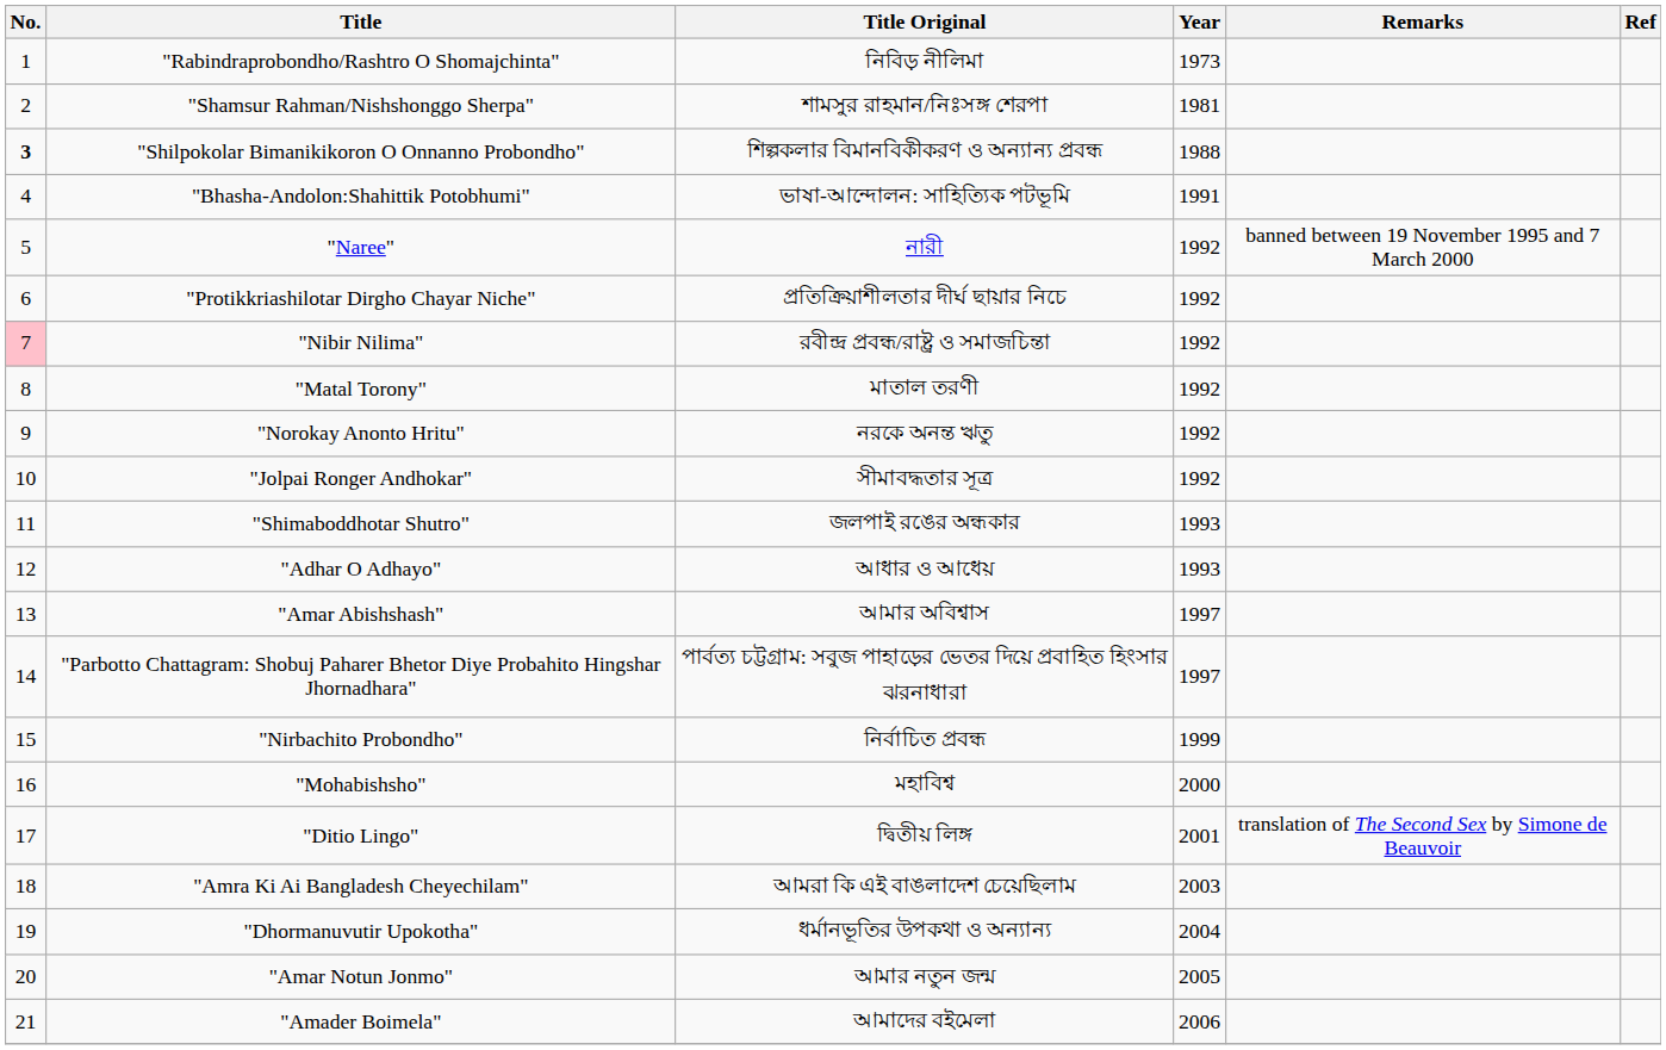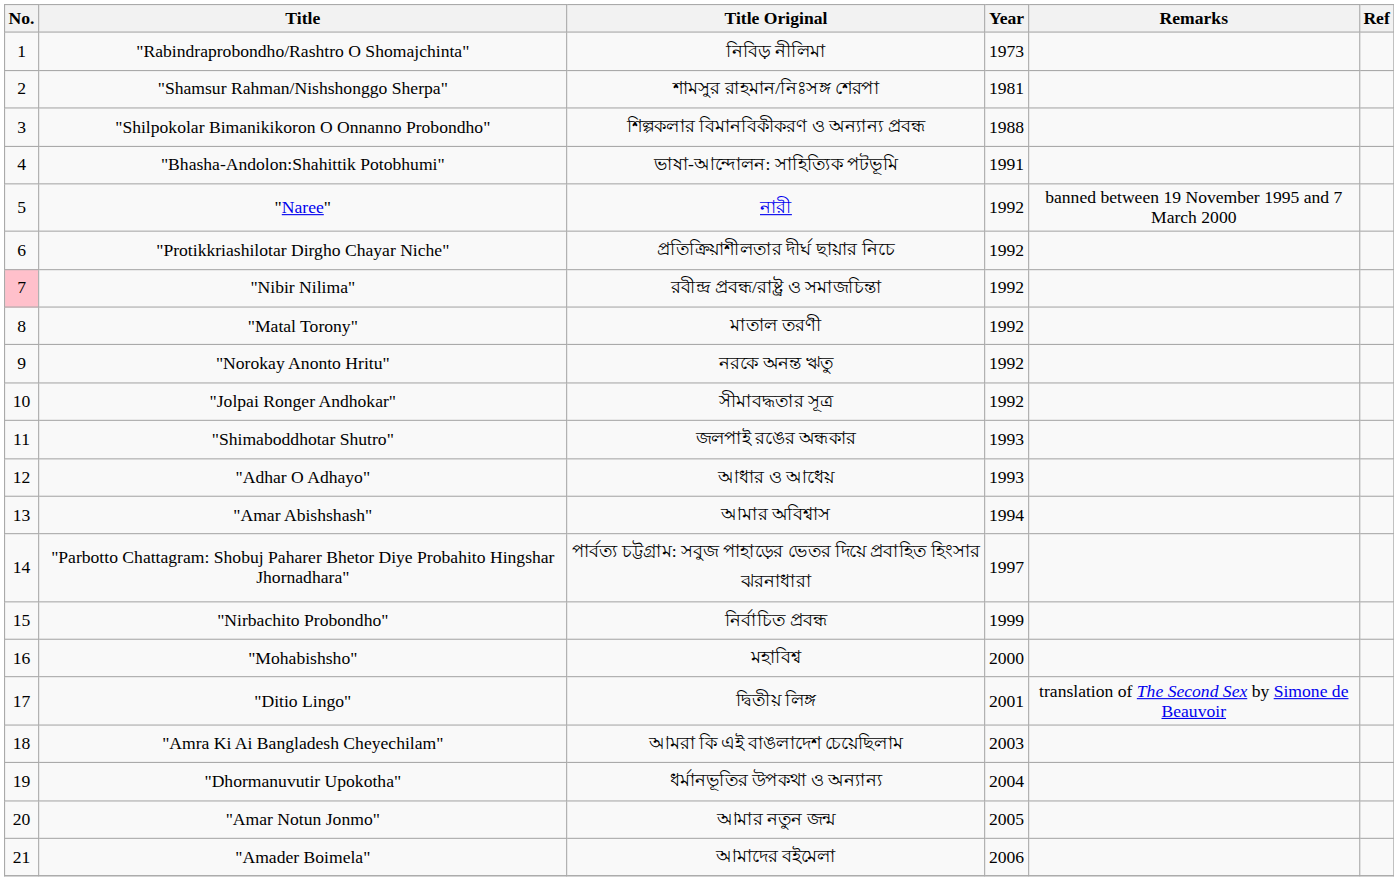 <table class="wikitable plainrowheaders sortable" style="text-align: center; margin-right: 0;">
 <tr>
 <th scope="col">No.</th>
 <th scope="col">Title</th>
 <th scope="col">Title Original</th>
 <th scope="col">Year</th>
 <th scope="col" class="unsortable">Remarks</th>
 <th scope="col" class="unsortable">Ref</th>
 </tr>
 <tr>
 <td>1</td>
 <td>"Rabindraprobondho/Rashtro O Shomajchinta"</td>
 <td>নিবিড় নীলিমা</td>
 <td>1973</td>
 <td></td>
 <td></td>
 </tr>
 <tr>
 <td>2</td>
 <td>"Shamsur Rahman/Nishshonggo Sherpa"</td>
 <td>শামসুর রাহমান/নিঃসঙ্গ শেরপা</td>
 <td>1981</td>
 <td></td>
 <td></td>
 </tr>
 <tr>
-<td><strong>3</strong></td>
+<td>3</td>
 <td>"Shilpokolar Bimanikikoron O Onnanno Probondho"</td>
 <td>শিল্পকলার বিমানবিকীকরণ ও অন্যান্য প্রবন্ধ</td>
 <td>1988</td>
 <td></td>
 <td></td>
 </tr>
 <tr>
 <td>4</td>
 <td>"Bhasha-Andolon:Shahittik Potobhumi"</td>
 <td>ভাষা-আন্দোলন: সাহিত্যিক পটভূমি</td>
 <td>1991</td>
 <td></td>
 <td></td>
 </tr>
 <tr>
 <td>5</td>
 <td>"<a href='#'>Naree</a>"</td>
 <td><a href='#'>নারী</a></td>
 <td>1992</td>
 <td>banned between 19 November 1995 and 7 March 2000</td>
 <td></td>
 </tr>
 <tr>
 <td>6</td>
 <td>"Protikkriashilotar Dirgho Chayar Niche"</td>
 <td>প্রতিক্রিয়াশীলতার দীর্ঘ ছায়ার নিচে</td>
 <td>1992</td>
 <td></td>
 <td></td>
 </tr>
 <tr>
 <td style="background: pink;">7</td>
 <td>"Nibir Nilima"</td>
 <td>রবীন্দ্র প্রবন্ধ/রাষ্ট্র ও সমাজচিন্তা</td>
 <td>1992</td>
 <td></td>
 <td></td>
 </tr>
 <tr>
 <td>8</td>
 <td>"Matal Torony"</td>
 <td>মাতাল তরণী</td>
 <td>1992</td>
 <td></td>
 <td></td>
 </tr>
 <tr>
 <td>9</td>
 <td>"Norokay Anonto Hritu"</td>
 <td>নরকে অনন্ত ঋতু</td>
 <td>1992</td>
 <td></td>
 <td></td>
 </tr>
 <tr>
 <td>10</td>
 <td>"Jolpai Ronger Andhokar"</td>
 <td>সীমাবদ্ধতার সূত্র</td>
 <td>1992</td>
 <td></td>
 </tr>
 <tr>
 <td>11</td>
 <td>"Shimaboddhotar Shutro"</td>
 <td>জলপাই রঙের অন্ধকার</td>
 <td>1993</td>
 <td></td>
 <td></td>
 </tr>
 <tr>
 <td>12</td>
 <td>"Adhar O Adhayo"</td>
 <td>আধার ও আধেয়</td>
 <td>1993</td>
 <td></td>
 <td></td>
 </tr>
 <tr>
 <td>13</td>
 <td>"Amar Abishshash"</td>
 <td>আমার অবিশ্বাস</td>
-<td>1997</td>
+<td>1994</td>
 <td></td>
 <td></td>
 </tr>
 <tr>
 <td>14</td>
 <td>"Parbotto Chattagram: Shobuj Paharer Bhetor Diye Probahito Hingshar Jhornadhara"</td>
 <td>পার্বত্য চট্টগ্রাম: সবুজ পাহাড়ের ভেতর দিয়ে প্রবাহিত হিংসার ঝরনাধারা</td>
 <td>1997</td>
 <td></td>
 <td></td>
 </tr>
 <tr>
 <td>15</td>
 <td>"Nirbachito Probondho"</td>
 <td>নির্বাচিত প্রবন্ধ</td>
 <td>1999</td>
 <td></td>
 <td></td>
 </tr>
 <tr>
 <td>16</td>
 <td>"Mohabishsho"</td>
 <td>মহাবিশ্ব</td>
 <td>2000</td>
 <td></td>
 <td></td>
 </tr>
 <tr>
 <td>17</td>
 <td>"Ditio Lingo"</td>
 <td>দ্বিতীয় লিঙ্গ</td>
 <td>2001</td>
 <td>translation of <em><a href='#'>The Second Sex</a></em> by <a href='#'>Simone de Beauvoir</a></td>
 <td></td>
 </tr>
 <tr>
 <td>18</td>
 <td>"Amra Ki Ai Bangladesh Cheyechilam"</td>
 <td>আমরা কি এই বাঙলাদেশ চেয়েছিলাম</td>
 <td>2003</td>
 <td></td>
 <td></td>
 </tr>
 <tr>
 <td>19</td>
 <td>"Dhormanuvutir Upokotha"</td>
 <td>ধর্মানভূতির উপকথা ও অন্যান্য</td>
 <td>2004</td>
 <td></td>
 <td></td>
 </tr>
 <tr>
 <td>20</td>
 <td>"Amar Notun Jonmo"</td>
 <td>আমার নতুন জন্ম</td>
 <td>2005</td>
 <td></td>
 <td></td>
 </tr>
 <tr>
 <td>21</td>
 <td>"Amader Boimela"</td>
 <td>আমাদের বইমেলা</td>
 <td>2006</td>
 <td></td>
 <td></td>
 </tr>
 <tr>
 </tr>
 </table>
